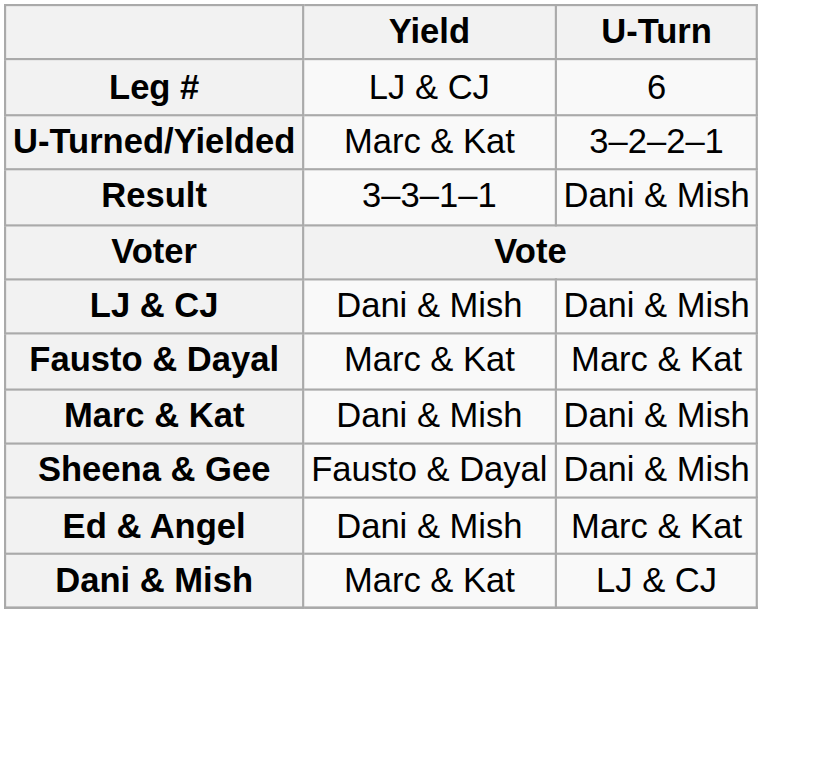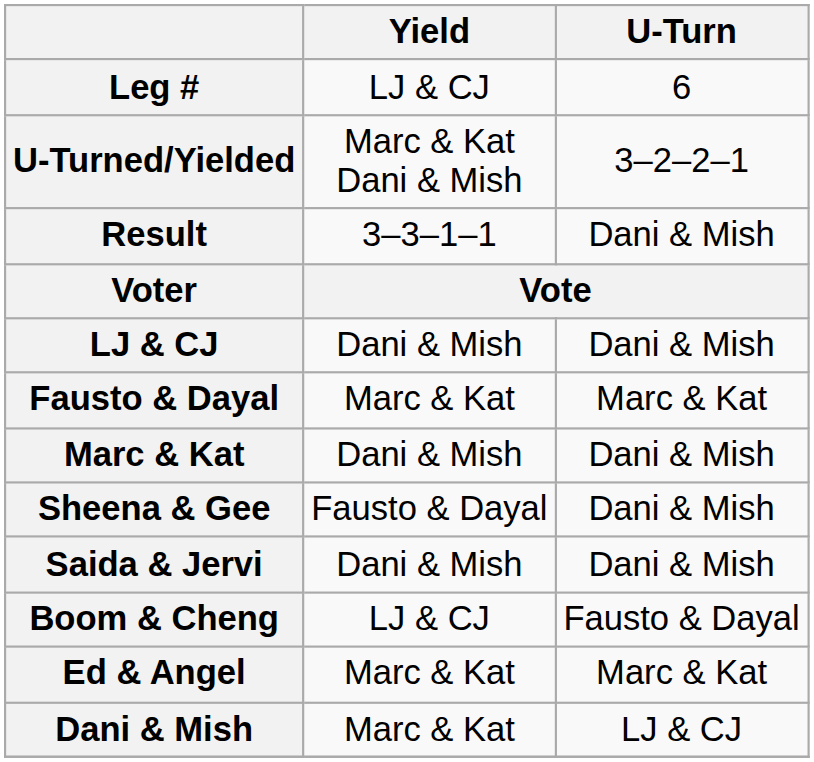 <table class="wikitable" style="text-align:center">
 <tr>
 <th></th>
 <th>Yield</th>
 <th>U-Turn</th>
 </tr>
 <tr align="center">
 <th>Leg #</th>
 <td>LJ & CJ</td>
 <td>6</td>
 </tr>
 <tr align="center">
 <th align="left">U-Turned/Yielded</th>
-<td>Marc & Kat</td>
+<td>Marc & Kat<br>Dani & Mish</td>
 <td>3–2–2–1</td>
 </tr>
 <tr>
 <th>Result</th>
 <td>3–3–1–1</td>
 <td>Dani & Mish</td>
 </tr>
 <tr>
 <th>Voter</th>
 <th Colspan=2>Vote</th>
 </tr>
 <tr align="center">
 <th>LJ & CJ</th>
 <td>Dani & Mish</td>
 <td>Dani & Mish</td>
 </tr>
 <tr align="center">
 <th>Fausto & Dayal</th>
 <td>Marc & Kat</td>
 <td>Marc & Kat</td>
 </tr>
 <tr align="center">
 <th>Marc & Kat</th>
 <td>Dani & Mish</td>
 <td>Dani & Mish</td>
 </tr>
 <tr align="center">
 <th>Sheena & Gee</th>
 <td>Fausto & Dayal</td>
 <td>Dani & Mish</td>
 </tr>
 <tr align="center">
+<th>Saida & Jervi</th>
+<td>Dani & Mish</td>
+<td>Dani & Mish</td>
+</tr>
+<tr align="center">
+<th>Boom & Cheng</th>
+<td>LJ & CJ</td>
+<td>Fausto & Dayal</td>
+</tr>
+<tr align="center">
 <th>Ed & Angel</th>
-<td>Dani & Mish</td>
+<td>Marc & Kat</td>
 <td>Marc & Kat</td>
 </tr>
 <tr align="center">
 <th>Dani & Mish</th>
 <td>Marc & Kat</td>
 <td>LJ & CJ</td>
 </tr>
 <tr>
 </tr>
 </table>
